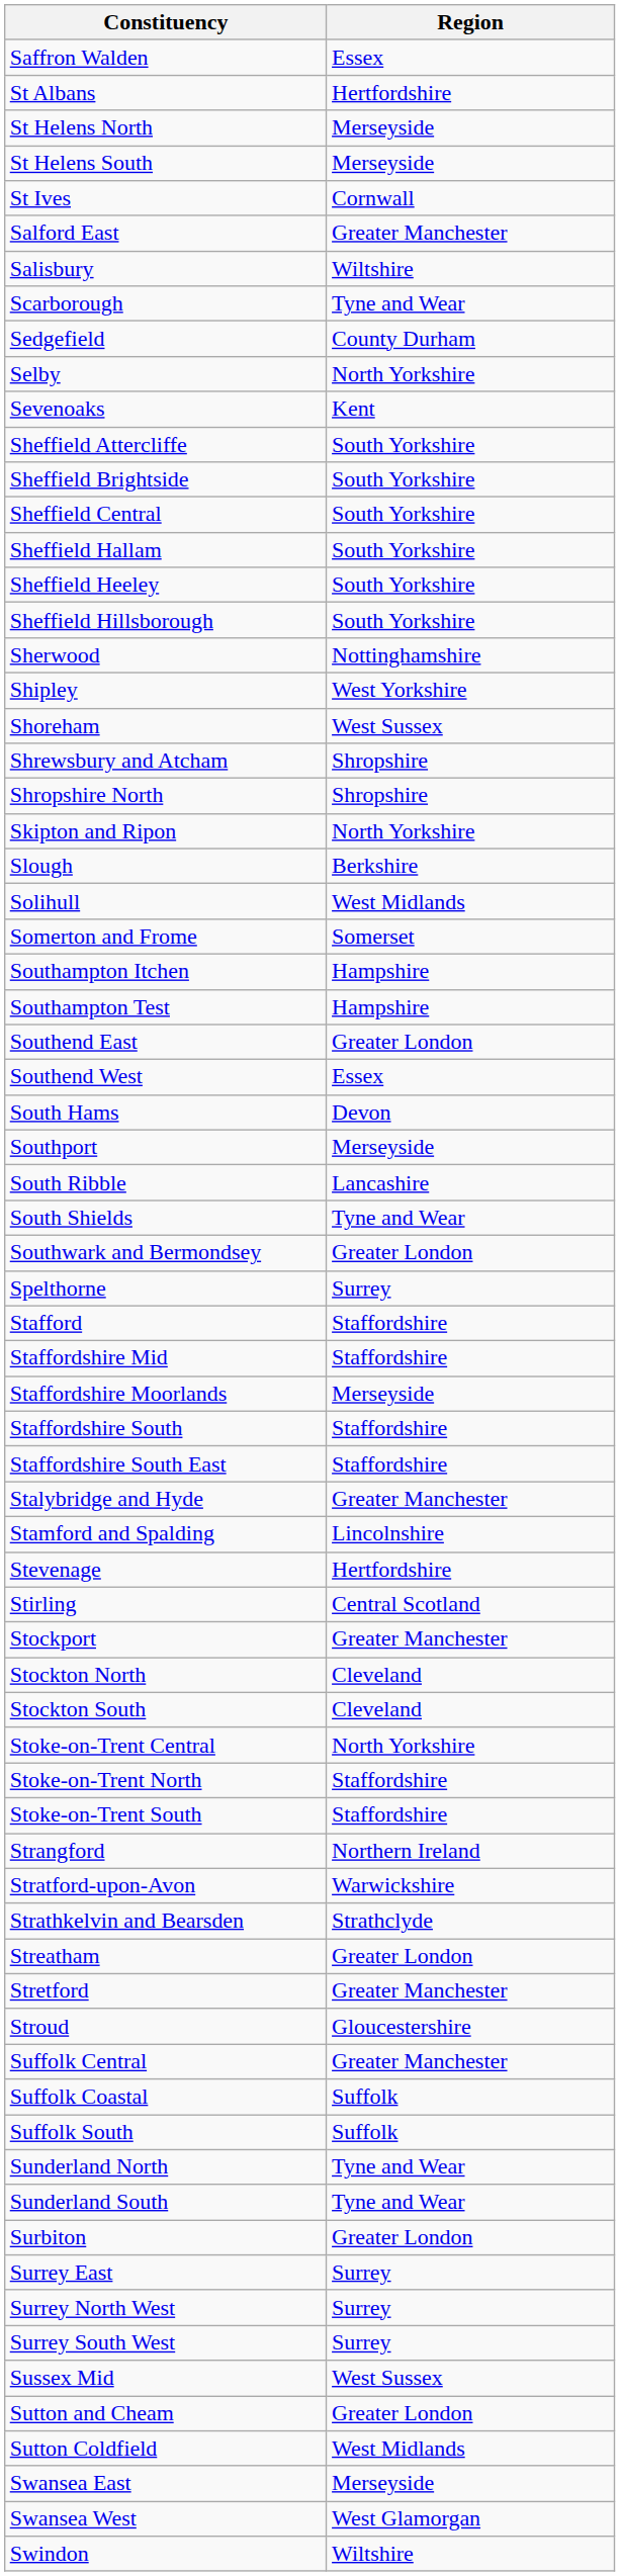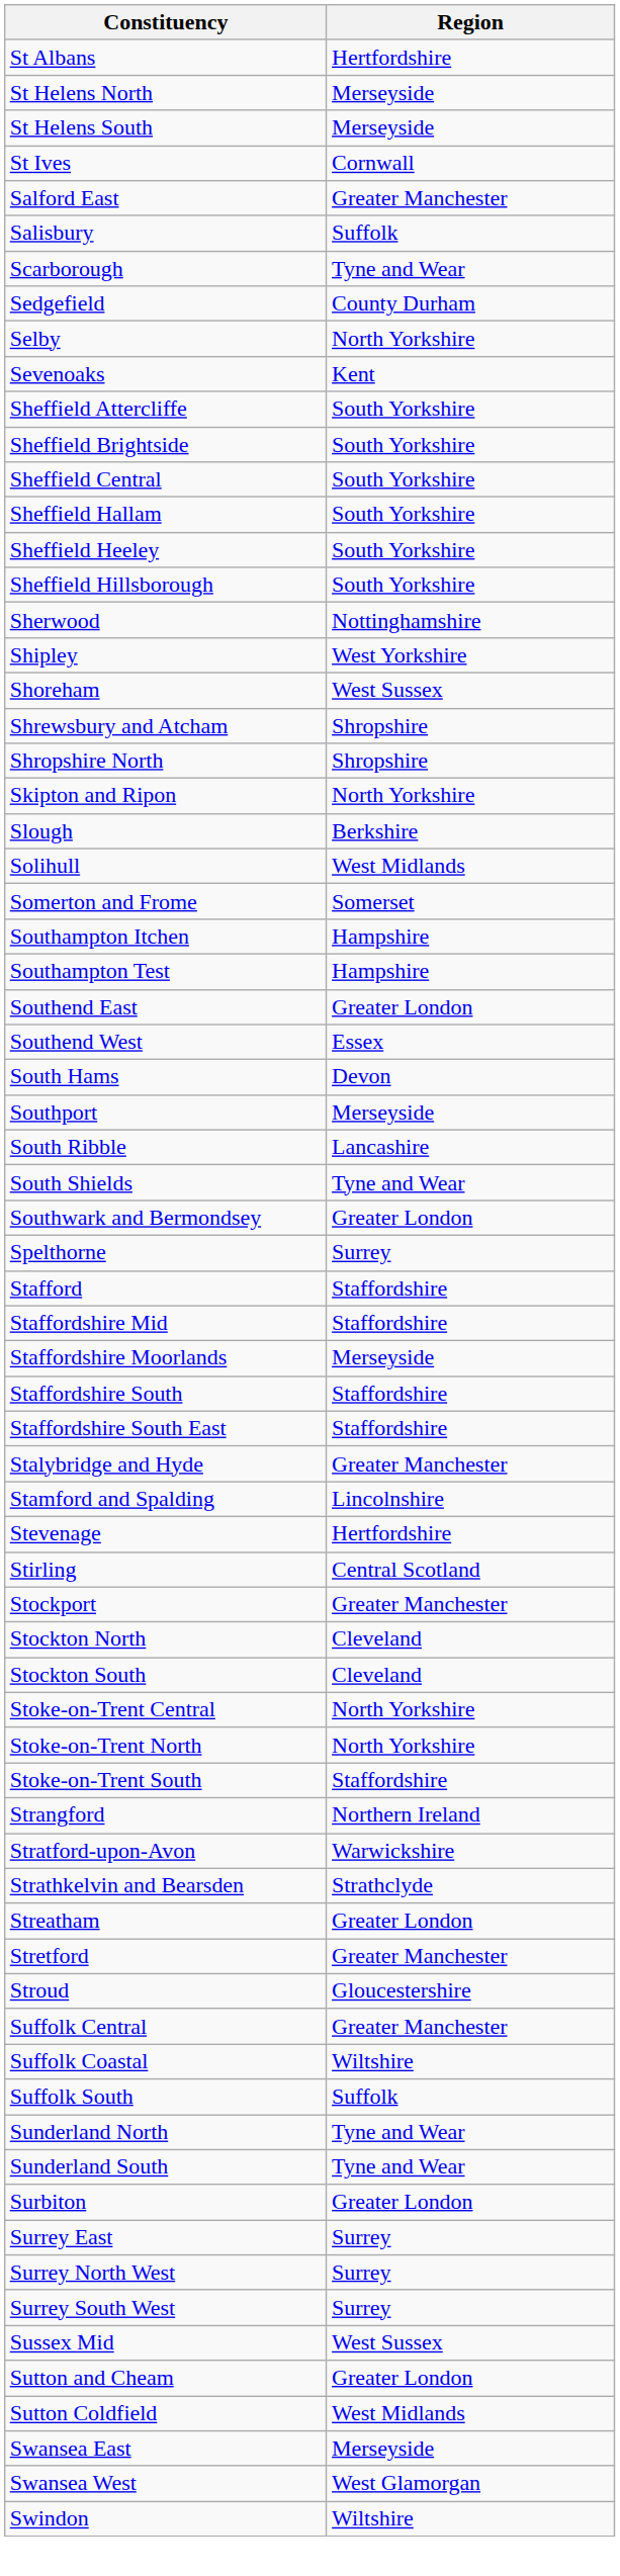 <table class="wikitable">
 <tr>
 <th width="225px">Constituency</th>
 <th width="200px">Region</th>
-</tr>
-<tr>
-<td><a href='#'>Saffron Walden</a></td>
-<td><a href='#'>Essex</a></td>
 </tr>
 <tr>
 <td><a href='#'>St Albans</a></td>
 <td><a href='#'>Hertfordshire</a></td>
 </tr>
 <tr>
 <td><a href='#'>St Helens North</a></td>
 <td><a href='#'>Merseyside</a></td>
 </tr>
 <tr>
 <td><a href='#'>St Helens South</a></td>
 <td><a href='#'>Merseyside</a></td>
 </tr>
 <tr>
 <td><a href='#'>St Ives</a></td>
 <td><a href='#'>Cornwall</a></td>
 </tr>
 <tr>
 <td><a href='#'>Salford East</a></td>
 <td><a href='#'>Greater Manchester</a></td>
 </tr>
 <tr>
 <td><a href='#'>Salisbury</a></td>
-<td><a href='#'>Wiltshire</a></td>
+<td><a href='#'>Suffolk</a></td>
 </tr>
 <tr>
 <td><a href='#'>Scarborough</a></td>
 <td><a href='#'>Tyne and Wear</a></td>
 </tr>
 <tr>
 <td><a href='#'>Sedgefield</a></td>
 <td><a href='#'>County Durham</a></td>
 </tr>
 <tr>
 <td><a href='#'>Selby</a></td>
 <td><a href='#'>North Yorkshire</a></td>
 </tr>
 <tr>
 <td><a href='#'>Sevenoaks</a></td>
 <td><a href='#'>Kent</a></td>
 </tr>
 <tr>
 <td><a href='#'>Sheffield Attercliffe</a></td>
 <td><a href='#'>South Yorkshire</a></td>
 </tr>
 <tr>
 <td><a href='#'>Sheffield Brightside</a></td>
 <td><a href='#'>South Yorkshire</a></td>
 </tr>
 <tr>
 <td><a href='#'>Sheffield Central</a></td>
 <td><a href='#'>South Yorkshire</a></td>
 </tr>
 <tr>
 <td><a href='#'>Sheffield Hallam</a></td>
 <td><a href='#'>South Yorkshire</a></td>
 </tr>
 <tr>
 <td><a href='#'>Sheffield Heeley</a></td>
 <td><a href='#'>South Yorkshire</a></td>
 </tr>
 <tr>
 <td><a href='#'>Sheffield Hillsborough</a></td>
 <td><a href='#'>South Yorkshire</a></td>
 </tr>
 <tr>
 <td><a href='#'>Sherwood</a></td>
 <td><a href='#'>Nottinghamshire</a></td>
 </tr>
 <tr>
 <td><a href='#'>Shipley</a></td>
 <td><a href='#'>West Yorkshire</a></td>
 </tr>
 <tr>
 <td><a href='#'>Shoreham</a></td>
 <td><a href='#'>West Sussex</a></td>
 </tr>
 <tr>
 <td><a href='#'>Shrewsbury and Atcham</a></td>
 <td><a href='#'>Shropshire</a></td>
 </tr>
 <tr>
 <td><a href='#'>Shropshire North</a></td>
 <td><a href='#'>Shropshire</a></td>
 </tr>
 <tr>
 <td><a href='#'>Skipton and Ripon</a></td>
 <td><a href='#'>North Yorkshire</a></td>
 </tr>
 <tr>
 <td><a href='#'>Slough</a></td>
 <td><a href='#'>Berkshire</a></td>
 </tr>
 <tr>
 <td><a href='#'>Solihull</a></td>
 <td><a href='#'>West Midlands</a></td>
 </tr>
 <tr>
 <td><a href='#'>Somerton and Frome</a></td>
 <td><a href='#'>Somerset</a></td>
 </tr>
 <tr>
 <td><a href='#'>Southampton Itchen</a></td>
 <td><a href='#'>Hampshire</a></td>
 </tr>
 <tr>
 <td><a href='#'>Southampton Test</a></td>
 <td><a href='#'>Hampshire</a></td>
 </tr>
 <tr>
 <td><a href='#'>Southend East</a></td>
 <td><a href='#'>Greater London</a></td>
 </tr>
 <tr>
 <td><a href='#'>Southend West</a></td>
 <td><a href='#'>Essex</a></td>
 </tr>
 <tr>
 <td><a href='#'>South Hams</a></td>
 <td><a href='#'>Devon</a></td>
 </tr>
 <tr>
 <td><a href='#'>Southport</a></td>
 <td><a href='#'>Merseyside</a></td>
 </tr>
 <tr>
 <td><a href='#'>South Ribble</a></td>
 <td><a href='#'>Lancashire</a></td>
 </tr>
 <tr>
 <td><a href='#'>South Shields</a></td>
 <td><a href='#'>Tyne and Wear</a></td>
 </tr>
 <tr>
 <td><a href='#'>Southwark and Bermondsey</a></td>
 <td><a href='#'>Greater London</a></td>
 </tr>
 <tr>
 <td><a href='#'>Spelthorne</a></td>
 <td><a href='#'>Surrey</a></td>
 </tr>
 <tr>
 <td><a href='#'>Stafford</a></td>
 <td><a href='#'>Staffordshire</a></td>
 </tr>
 <tr>
 <td><a href='#'>Staffordshire Mid</a></td>
 <td><a href='#'>Staffordshire</a></td>
 </tr>
 <tr>
 <td><a href='#'>Staffordshire Moorlands</a></td>
 <td><a href='#'>Merseyside</a></td>
 </tr>
 <tr>
 <td><a href='#'>Staffordshire South</a></td>
 <td><a href='#'>Staffordshire</a></td>
 </tr>
 <tr>
 <td><a href='#'>Staffordshire South East</a></td>
 <td><a href='#'>Staffordshire</a></td>
 </tr>
 <tr>
 <td><a href='#'>Stalybridge and Hyde</a></td>
 <td><a href='#'>Greater Manchester</a></td>
 </tr>
 <tr>
 <td><a href='#'>Stamford and Spalding</a></td>
 <td><a href='#'>Lincolnshire</a></td>
 </tr>
 <tr>
 <td><a href='#'>Stevenage</a></td>
 <td><a href='#'>Hertfordshire</a></td>
 </tr>
 <tr>
 <td><a href='#'>Stirling</a></td>
 <td><a href='#'>Central Scotland</a></td>
 </tr>
 <tr>
 <td><a href='#'>Stockport</a></td>
 <td><a href='#'>Greater Manchester</a></td>
 </tr>
 <tr>
 <td><a href='#'>Stockton North</a></td>
 <td><a href='#'>Cleveland</a></td>
 </tr>
 <tr>
 <td><a href='#'>Stockton South</a></td>
 <td><a href='#'>Cleveland</a></td>
 </tr>
 <tr>
 <td><a href='#'>Stoke-on-Trent Central</a></td>
 <td><a href='#'>North Yorkshire</a></td>
 </tr>
 <tr>
 <td><a href='#'>Stoke-on-Trent North</a></td>
-<td><a href='#'>Staffordshire</a></td>
+<td><a href='#'>North Yorkshire</a></td>
 </tr>
 <tr>
 <td><a href='#'>Stoke-on-Trent South</a></td>
 <td><a href='#'>Staffordshire</a></td>
 </tr>
 <tr>
 <td><a href='#'>Strangford</a></td>
 <td><a href='#'>Northern Ireland</a></td>
 </tr>
 <tr>
 <td><a href='#'>Stratford-upon-Avon</a></td>
 <td><a href='#'>Warwickshire</a></td>
 </tr>
 <tr>
 <td><a href='#'>Strathkelvin and Bearsden</a></td>
 <td><a href='#'>Strathclyde</a></td>
 </tr>
 <tr>
 <td><a href='#'>Streatham</a></td>
 <td><a href='#'>Greater London</a></td>
 </tr>
 <tr>
 <td><a href='#'>Stretford</a></td>
 <td><a href='#'>Greater Manchester</a></td>
 </tr>
 <tr>
 <td><a href='#'>Stroud</a></td>
 <td><a href='#'>Gloucestershire</a></td>
 </tr>
 <tr>
 <td><a href='#'>Suffolk Central</a></td>
 <td><a href='#'>Greater Manchester</a></td>
 </tr>
 <tr>
 <td><a href='#'>Suffolk Coastal</a></td>
-<td><a href='#'>Suffolk</a></td>
+<td><a href='#'>Wiltshire</a></td>
 </tr>
 <tr>
 <td><a href='#'>Suffolk South</a></td>
 <td><a href='#'>Suffolk</a></td>
 </tr>
 <tr>
 <td><a href='#'>Sunderland North</a></td>
 <td><a href='#'>Tyne and Wear</a></td>
 </tr>
 <tr>
 <td><a href='#'>Sunderland South</a></td>
 <td><a href='#'>Tyne and Wear</a></td>
 </tr>
 <tr>
 <td><a href='#'>Surbiton</a></td>
 <td><a href='#'>Greater London</a></td>
 </tr>
 <tr>
 <td><a href='#'>Surrey East</a></td>
 <td><a href='#'>Surrey</a></td>
 </tr>
 <tr>
 <td><a href='#'>Surrey North West</a></td>
 <td><a href='#'>Surrey</a></td>
 </tr>
 <tr>
 <td><a href='#'>Surrey South West</a></td>
 <td><a href='#'>Surrey</a></td>
 </tr>
 <tr>
 <td><a href='#'>Sussex Mid</a></td>
 <td><a href='#'>West Sussex</a></td>
 </tr>
 <tr>
 <td><a href='#'>Sutton and Cheam</a></td>
 <td><a href='#'>Greater London</a></td>
 </tr>
 <tr>
 <td><a href='#'>Sutton Coldfield</a></td>
 <td><a href='#'>West Midlands</a></td>
 </tr>
 <tr>
 <td><a href='#'>Swansea East</a></td>
 <td><a href='#'>Merseyside</a></td>
 </tr>
 <tr>
 <td><a href='#'>Swansea West</a></td>
 <td><a href='#'>West Glamorgan</a></td>
 </tr>
 <tr>
 <td><a href='#'>Swindon</a></td>
 <td><a href='#'>Wiltshire</a></td>
 </tr>
 </table>
